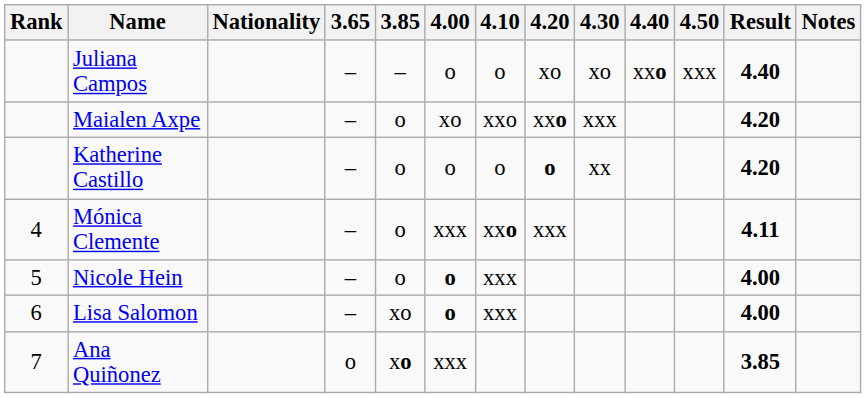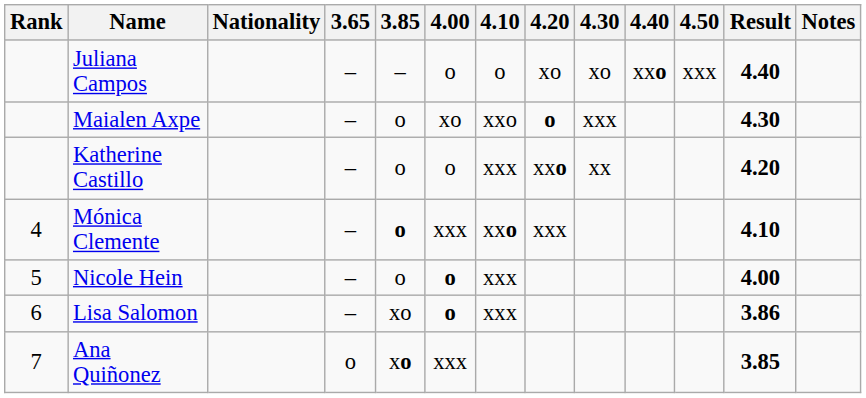 <table class="wikitable sortable" style="text-align:center">
 <tr>
 <th>Rank</th>
 <th>Name</th>
 <th>Nationality</th>
 <th>3.65</th>
 <th>3.85</th>
 <th>4.00</th>
 <th>4.10</th>
 <th>4.20</th>
 <th>4.30</th>
 <th>4.40</th>
 <th>4.50</th>
 <th>Result</th>
 <th>Notes</th>
 </tr>
 <tr>
 <td></td>
 <td align=left><a href='#'>Juliana Campos</a></td>
 <td align=left></td>
 <td>–</td>
 <td>–</td>
 <td>o</td>
 <td>o</td>
 <td>xo</td>
 <td>xo</td>
 <td>xx<strong>o</strong></td>
 <td>xxx</td>
 <td><strong>4.40</strong></td>
 <td></td>
 </tr>
 <tr>
 <td></td>
 <td align=left><a href='#'>Maialen Axpe</a></td>
 <td align=left></td>
 <td>–</td>
 <td>o</td>
 <td>xo</td>
 <td>xxo</td>
-<td>xx<strong>o</strong></td>
+<td><strong>o</strong></td>
 <td>xxx</td>
 <td></td>
 <td></td>
-<td><strong>4.20</strong></td>
+<td><strong>4.30</strong></td>
 <td></td>
 </tr>
 <tr>
 <td></td>
 <td align=left><a href='#'>Katherine Castillo</a></td>
 <td align=left></td>
 <td>–</td>
 <td>o</td>
 <td>o</td>
-<td>o</td>
-<td><strong>o</strong></td>
+<td>xxx</td>
+<td>xx<strong>o</strong></td>
 <td>xx</td>
 <td></td>
 <td></td>
 <td><strong>4.20</strong></td>
 <td></td>
 </tr>
 <tr>
 <td>4</td>
 <td align=left><a href='#'>Mónica Clemente</a></td>
 <td align=left></td>
 <td>–</td>
-<td>o</td>
+<td><strong>o</strong></td>
 <td>xxx</td>
 <td>xx<strong>o</strong></td>
 <td>xxx</td>
 <td></td>
 <td></td>
 <td></td>
-<td><strong>4.11</strong></td>
+<td><strong>4.10</strong></td>
 <td></td>
 </tr>
 <tr>
 <td>5</td>
 <td align=left><a href='#'>Nicole Hein</a></td>
 <td align=left></td>
 <td>–</td>
 <td>o</td>
 <td><strong>o</strong></td>
 <td>xxx</td>
 <td></td>
 <td></td>
 <td></td>
 <td></td>
 <td><strong>4.00</strong></td>
 <td></td>
 </tr>
 <tr>
 <td>6</td>
 <td align=left><a href='#'>Lisa Salomon</a></td>
 <td align=left></td>
 <td>–</td>
 <td>xo</td>
 <td><strong>o</strong></td>
 <td>xxx</td>
 <td></td>
 <td></td>
 <td></td>
 <td></td>
-<td><strong>4.00</strong></td>
+<td><strong>3.86</strong></td>
 <td></td>
 </tr>
 <tr>
 <td>7</td>
 <td align=left><a href='#'>Ana Quiñonez</a></td>
 <td align=left></td>
 <td>o</td>
 <td>x<strong>o</strong></td>
 <td>xxx</td>
 <td></td>
 <td></td>
 <td></td>
 <td></td>
 <td></td>
 <td><strong>3.85</strong></td>
 <td></td>
 </tr>
 </table>
